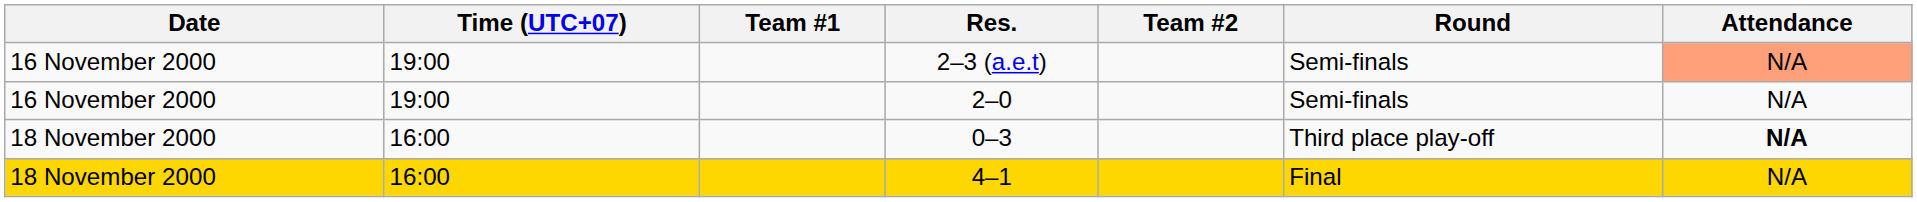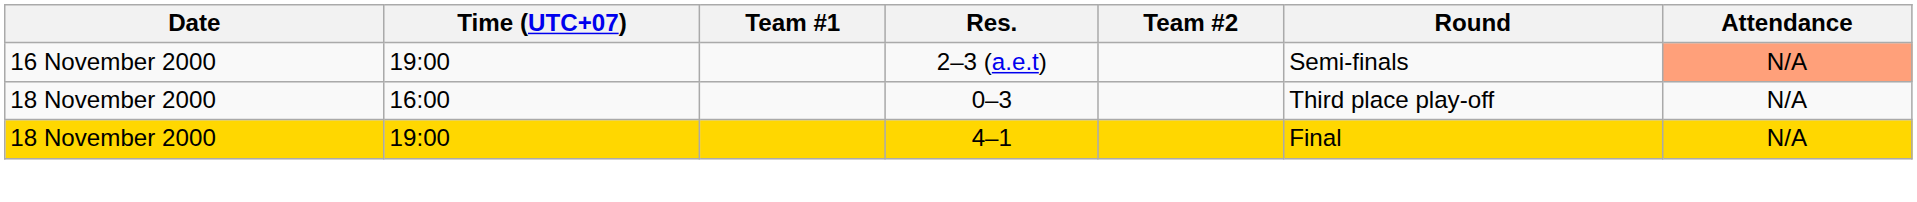 <table class="wikitable" style="text-align:left; width:100%;">
 <tr>
 <th>Date</th>
 <th>Time (<a href='#'>UTC+07</a>)</th>
 <th>Team #1</th>
 <th>Res.</th>
 <th>Team #2</th>
 <th>Round</th>
 <th>Attendance</th>
 </tr>
 <tr>
 <td>16 November 2000</td>
 <td>19:00</td>
 <td></td>
 <td style="text-align:center;">2–3 (<a href='#'>a.e.t</a>)</td>
 <td><strong></strong></td>
 <td>Semi-finals</td>
 <td style="background: lightsalmon; text-align:center;">N/A</td>
 </tr>
 <tr>
-<td>16 November 2000</td>
-<td>19:00</td>
-<td><strong></strong></td>
-<td style="text-align:center;">2–0</td>
-<td></td>
-<td>Semi-finals</td>
-<td style="text-align:center;">N/A</td>
-</tr>
-<tr>
 <td>18 November 2000</td>
 <td>16:00</td>
 <td></td>
 <td style="text-align:center;">0–3</td>
 <td><strong></strong></td>
 <td>Third place play-off</td>
-<td style="text-align:center;"><strong>N/A</strong></td>
+<td style="text-align:center;">N/A</td>
 </tr>
 <tr bgcolor=gold>
 <td>18 November 2000</td>
-<td>16:00</td>
+<td>19:00</td>
 <td><strong></strong></td>
 <td style="text-align:center;">4–1</td>
 <td></td>
 <td>Final</td>
 <td style="text-align:center;">N/A</td>
 </tr>
 </table>
